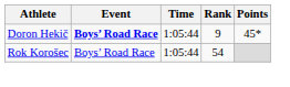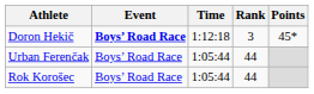 <table class="wikitable" border="1" style="font-size:90%">
 <tr>
 <th>Athlete</th>
 <th>Event</th>
 <th>Time</th>
 <th>Rank</th>
 <th>Points</th>
 </tr>
 <tr>
 <td><a href='#'>Doron Hekič</a></td>
 <td><strong><a href='#'>Boys’ Road Race</a></strong></td>
+<td align=center>1:12:18</td>
+<td align=center>3</td>
+<td align=center>45*</td>
+</tr>
+<tr>
+<td><a href='#'>Urban Ferenčak</a></td>
+<td><a href='#'>Boys’ Road Race</a></td>
 <td align=center>1:05:44</td>
-<td align=center>9</td>
-<td align=center>45*</td>
+<td align=center>44</td>
+<td bgcolor=#DCDCDC></td>
 </tr>
 <tr>
 <td><a href='#'>Rok Korošec</a></td>
 <td><a href='#'>Boys’ Road Race</a></td>
 <td align=center>1:05:44</td>
-<td align=center>54</td>
+<td align=center>44</td>
 <td bgcolor=#DCDCDC></td>
 </tr>
 </table>
